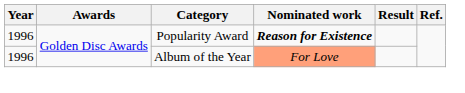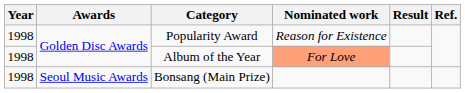 <table class="wikitable" style="text-align:center;">
 <tr>
 <th>Year</th>
 <th>Awards</th>
 <th>Category</th>
 <th>Nominated work</th>
 <th>Result</th>
 <th>Ref.</th>
 </tr>
 <tr>
-<td>1996</td>
+<td>1998</td>
 <td rowspan="2"><a href='#'>Golden Disc Awards</a></td>
 <td>Popularity Award</td>
-<td><strong><em>Reason for Existence</em></strong></td>
+<td><em>Reason for Existence</em></td>
 <td></td>
 <td rowspan="2"></td>
 </tr>
 <tr>
-<td>1996</td>
+<td>1998</td>
 <td>Album of the Year</td>
 <td style="background: lightsalmon;"><em>For Love</em></td>
 <td></td>
 </tr>
+<tr>
+<td>1998</td>
+<td><a href='#'>Seoul Music Awards</a></td>
+<td>Bonsang (Main Prize)</td>
+<td></td>
+<td></td>
+<td></td>
+</tr>
 </table>
